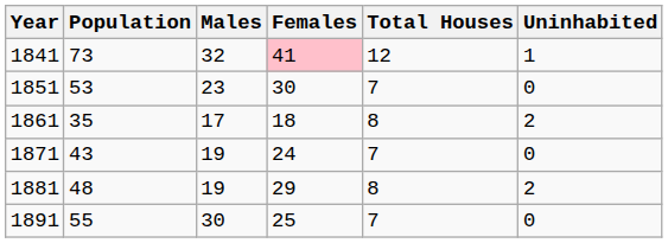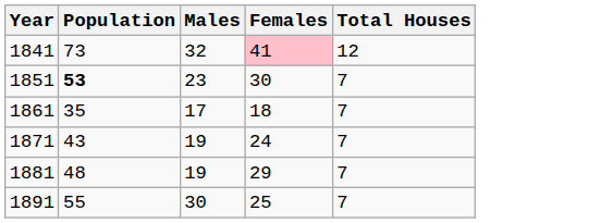 <table class="wikitable">
 <tr>
 <th>Year</th>
 <th>Population</th>
 <th>Males</th>
 <th>Females</th>
 <th>Total Houses</th>
-<th>Uninhabited</th>
 </tr>
 <tr>
 <td>1841</td>
 <td>73</td>
 <td>32</td>
 <td style="background: pink;">41</td>
 <td>12</td>
-<td>1</td>
 </tr>
 <tr>
 <td>1851</td>
-<td>53</td>
+<td><strong>53</strong></td>
 <td>23</td>
 <td>30</td>
 <td>7</td>
-<td>0</td>
 </tr>
 <tr>
 <td>1861</td>
 <td>35</td>
 <td>17</td>
 <td>18</td>
-<td>8</td>
-<td>2</td>
+<td>7</td>
 </tr>
 <tr>
 <td>1871</td>
 <td>43</td>
 <td>19</td>
 <td>24</td>
 <td>7</td>
-<td>0</td>
 </tr>
 <tr>
 <td>1881</td>
 <td>48</td>
 <td>19</td>
 <td>29</td>
-<td>8</td>
-<td>2</td>
+<td>7</td>
 </tr>
 <tr>
 <td>1891</td>
 <td>55</td>
 <td>30</td>
 <td>25</td>
 <td>7</td>
-<td>0</td>
 </tr>
 </table>
